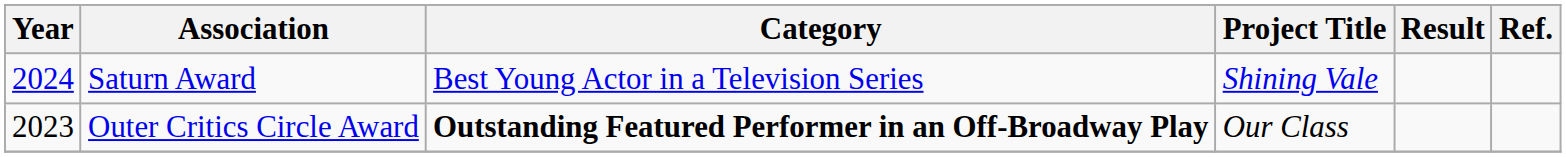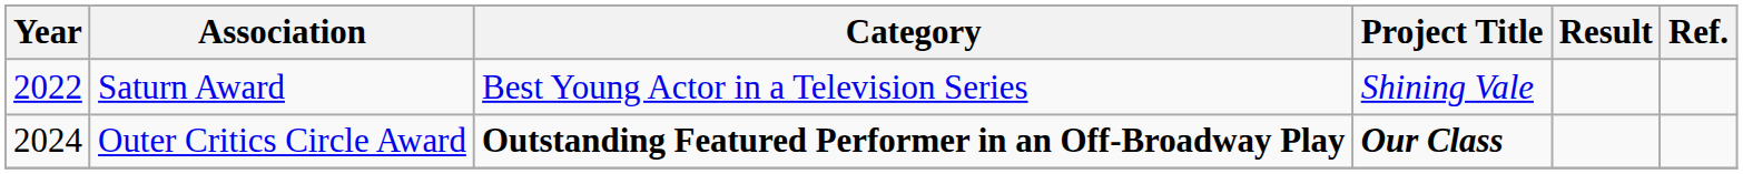 <table class="wikitable unsortable">
 <tr>
 <th>Year</th>
 <th>Association</th>
 <th>Category</th>
 <th>Project Title</th>
 <th>Result</th>
 <th>Ref.</th>
 </tr>
 <tr>
-<td><a href='#'>2024</a></td>
+<td><a href='#'>2022</a></td>
 <td><a href='#'>Saturn Award</a></td>
 <td><a href='#'>Best Young Actor in a Television Series</a></td>
 <td><em><a href='#'>Shining Vale</a></em></td>
 <td></td>
 <td></td>
 </tr>
 <tr>
-<td>2023</td>
+<td>2024</td>
 <td><a href='#'>Outer Critics Circle Award</a></td>
 <td><strong>Outstanding Featured Performer in an Off-Broadway Play</strong></td>
-<td><em>Our Class</em></td>
+<td><strong><em>Our Class</em></strong></td>
 <td></td>
 <td></td>
 </tr>
 <tr>
 </tr>
 </table>
